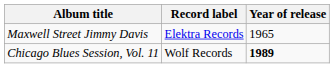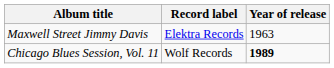 <table class="wikitable sortable">
 <tr>
 <th>Album title</th>
 <th>Record label</th>
 <th>Year of release</th>
 </tr>
 <tr>
 <td><em>Maxwell Street Jimmy Davis</em></td>
 <td><a href='#'>Elektra Records</a></td>
-<td>1965</td>
+<td>1963</td>
 </tr>
 <tr>
 <td><em>Chicago Blues Session, Vol. 11</em></td>
 <td>Wolf Records</td>
 <td><strong>1989</strong></td>
 </tr>
 </table>
